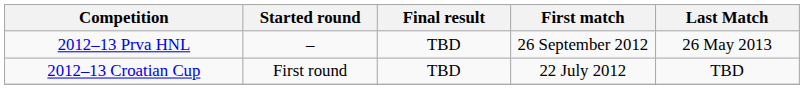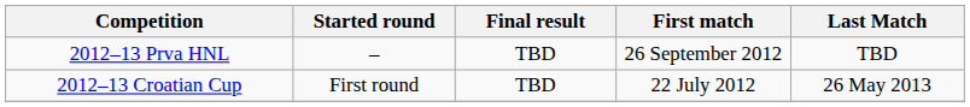 <table class="wikitable" style="text-align: center;">
 <tr>
 <th width="220">Competition</th>
 <th width="120">Started round</th>
 <th width="120">Final result</th>
 <th width="130">First match</th>
 <th width="130">Last Match</th>
 </tr>
 <tr>
 <td><a href='#'>2012–13 Prva HNL</a></td>
 <td>–</td>
 <td>TBD</td>
 <td>26 September 2012</td>
-<td>26 May 2013</td>
+<td>TBD</td>
 </tr>
 <tr>
 <td><a href='#'>2012–13 Croatian Cup</a></td>
 <td>First round</td>
 <td>TBD</td>
 <td>22 July 2012</td>
-<td>TBD</td>
+<td>26 May 2013</td>
 </tr>
 <tr>
 </tr>
 </table>
